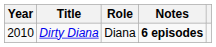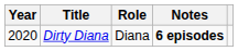 <table class="wikitable sortable">
 <tr>
 <th>Year</th>
 <th>Title</th>
 <th>Role</th>
 <th class=unsortable>Notes</th>
 <th class=unsortable></th>
 </tr>
 <tr>
-<td>2010</td>
+<td>2020</td>
 <td><em><a href='#'>Dirty Diana</a></em></td>
 <td>Diana</td>
 <td><strong>6 episodes</strong></td>
 <td style="text-align: center;"></td>
 </tr>
 </table>
